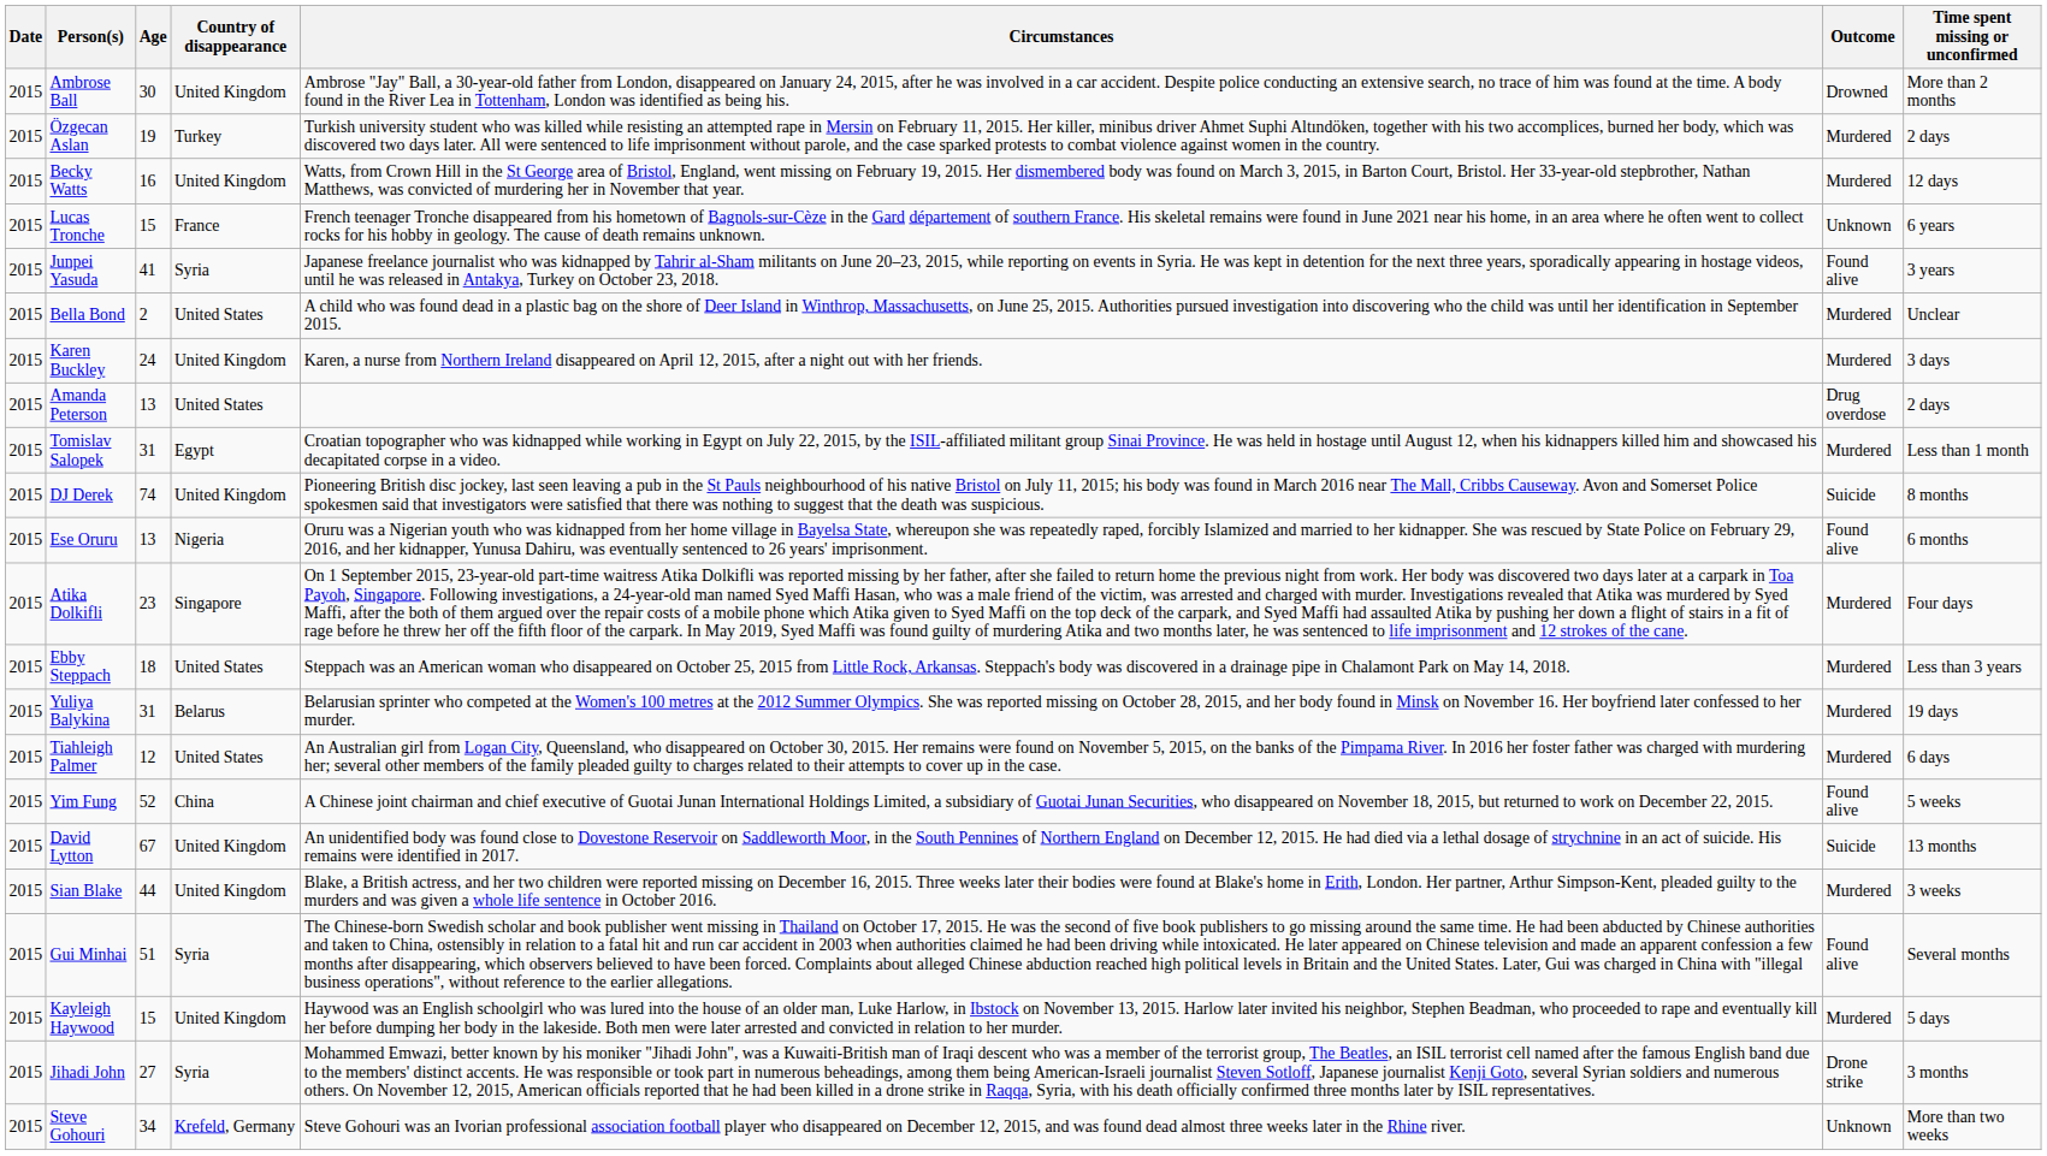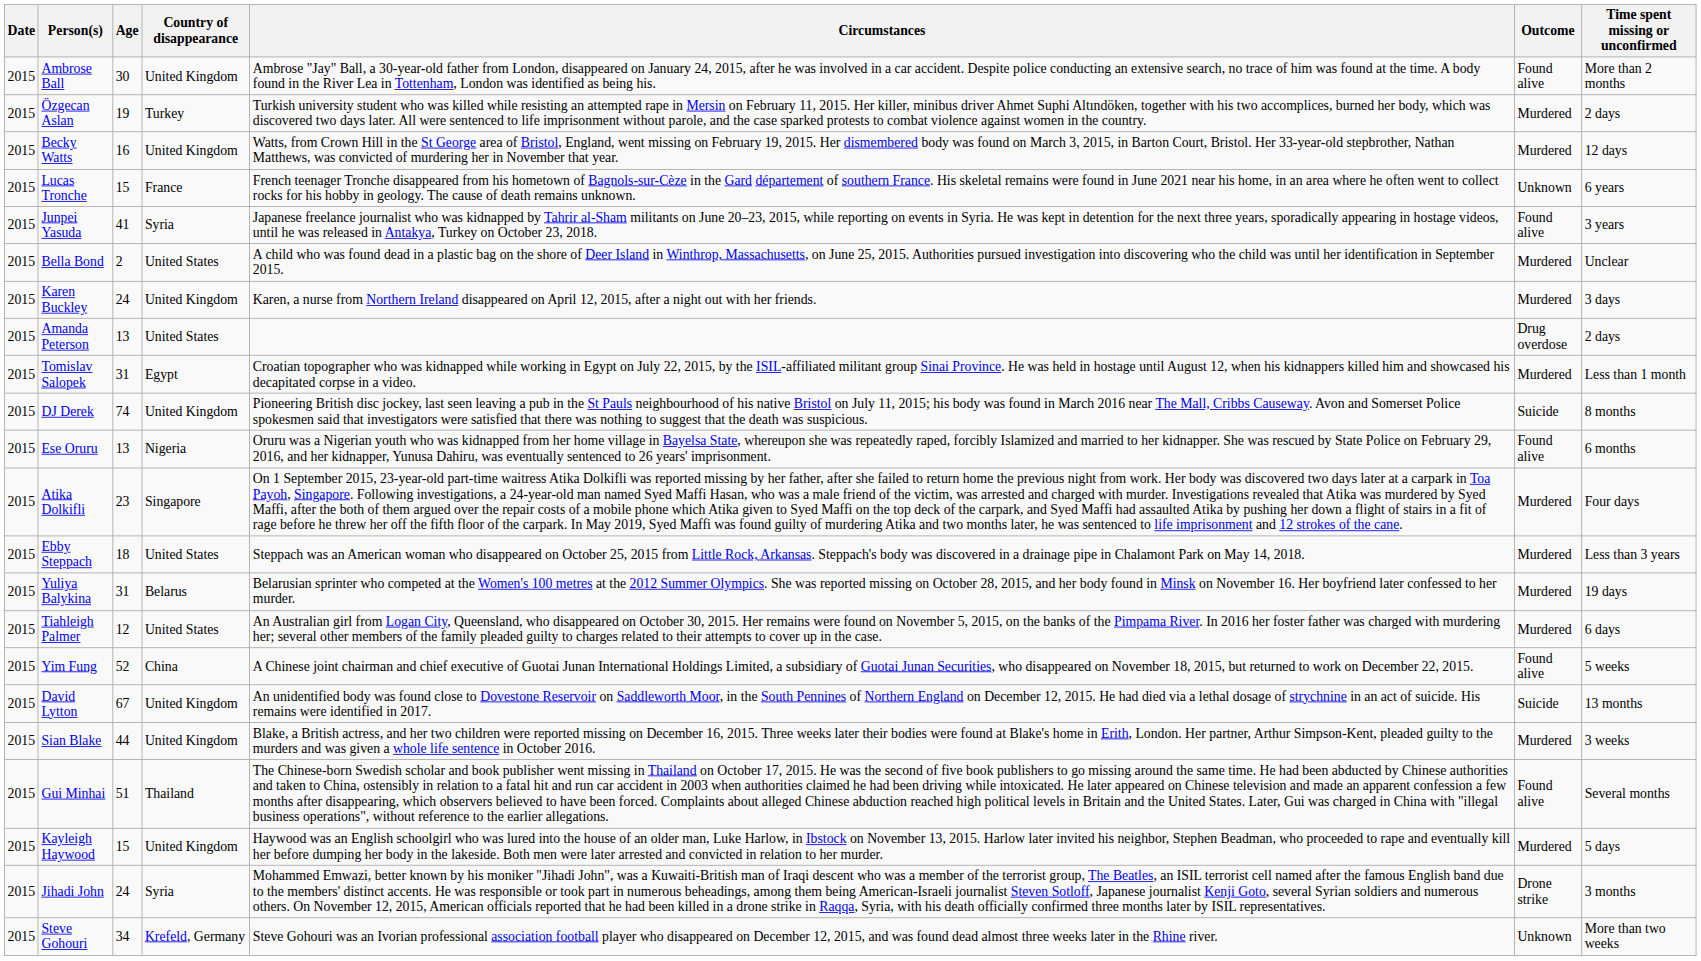 <table class="wikitable sortable zebra">
 <tr>
 <th data-sort-type="isoDate">Date</th>
 <th data-sort-type="text">Person(s)</th>
 <th data-sort-type="text">Age</th>
 <th>Country of disappearance</th>
 <th class="unsortable">Circumstances</th>
 <th data-sort-type="text">Outcome</th>
 <th>Time spent missing or unconfirmed</th>
 </tr>
 <tr>
 <td>2015</td>
 <td><a href='#'>Ambrose Ball</a></td>
 <td data-sort-value="30">30</td>
 <td>United Kingdom</td>
 <td>Ambrose "Jay" Ball, a 30-year-old father from London, disappeared on January 24, 2015, after he was involved in a car accident. Despite police conducting an extensive search, no trace of him was found at the time. A body found in the River Lea in <a href='#'>Tottenham</a>, London was identified as being his.</td>
-<td>Drowned</td>
+<td>Found alive</td>
 <td>More than 2 months</td>
 </tr>
 <tr>
 <td>2015</td>
 <td><a href='#'>Özgecan Aslan</a></td>
 <td>19</td>
 <td>Turkey</td>
 <td>Turkish university student who was killed while resisting an attempted rape in <a href='#'>Mersin</a> on February 11, 2015. Her killer, minibus driver Ahmet Suphi Altındöken, together with his two accomplices, burned her body, which was discovered two days later. All were sentenced to life imprisonment without parole, and the case sparked protests to combat violence against women in the country.</td>
 <td>Murdered</td>
 <td>2 days</td>
 </tr>
 <tr>
 <td data-sort-value="2015-02-19">2015</td>
 <td><a href='#'>Becky Watts</a></td>
 <td data-sort-value="016">16</td>
 <td>United Kingdom</td>
 <td>Watts, from Crown Hill in the <a href='#'>St George</a> area of <a href='#'>Bristol</a>, England, went missing on February 19, 2015. Her <a href='#'>dismembered</a> body was found on March 3, 2015, in Barton Court, Bristol. Her 33-year-old stepbrother, Nathan Matthews, was convicted of murdering her in November that year.</td>
 <td>Murdered</td>
 <td>12 days</td>
 </tr>
 <tr>
 <td data-sort-value="2015-03-18">2015</td>
 <td><a href='#'>Lucas Tronche</a></td>
 <td>15</td>
 <td>France</td>
 <td>French teenager Tronche disappeared from his hometown of <a href='#'>Bagnols-sur-Cèze</a> in the <a href='#'>Gard</a> <a href='#'>département</a> of <a href='#'>southern France</a>. His skeletal remains were found in June 2021 near his home, in an area where he often went to collect rocks for his hobby in geology. The cause of death remains unknown.</td>
 <td>Unknown</td>
 <td>6 years</td>
 </tr>
 <tr>
 <td>2015</td>
 <td><a href='#'>Junpei Yasuda</a></td>
 <td>41</td>
 <td>Syria</td>
 <td>Japanese freelance journalist who was kidnapped by <a href='#'>Tahrir al-Sham</a> militants on June 20–23, 2015, while reporting on events in Syria. He was kept in detention for the next three years, sporadically appearing in hostage videos, until he was released in <a href='#'>Antakya</a>, Turkey on October 23, 2018.</td>
 <td>Found alive</td>
 <td>3 years</td>
 </tr>
 <tr>
 <td data-sort-value="2015-01-01">2015</td>
 <td><a href='#'>Bella Bond</a></td>
 <td data-sort-value="002">2</td>
 <td>United States</td>
 <td>A child who was found dead in a plastic bag on the shore of <a href='#'>Deer Island</a> in <a href='#'>Winthrop, Massachusetts</a>, on June 25, 2015. Authorities pursued investigation into discovering who the child was until her identification in September 2015.</td>
 <td>Murdered</td>
 <td>Unclear</td>
 </tr>
 <tr>
 <td data-sort-value="2015-04-12">2015</td>
 <td><a href='#'>Karen Buckley</a></td>
 <td data-sort-value="024">24</td>
 <td>United Kingdom</td>
 <td>Karen, a nurse from <a href='#'>Northern Ireland</a> disappeared on April 12, 2015, after a night out with her friends.</td>
 <td>Murdered</td>
 <td>3 days</td>
 </tr>
 <tr>
 <td data-sort-value="2015-07-03">2015</td>
 <td><a href='#'>Amanda Peterson</a></td>
 <td data-sort-value="043">13</td>
 <td>United States</td>
 <td></td>
 <td>Drug overdose</td>
 <td>2 days</td>
 </tr>
 <tr>
 <td>2015</td>
 <td><a href='#'>Tomislav Salopek</a></td>
 <td>31</td>
 <td>Egypt</td>
 <td>Croatian topographer who was kidnapped while working in Egypt on July 22, 2015, by the <a href='#'>ISIL</a>-affiliated militant group <a href='#'>Sinai Province</a>. He was held in hostage until August 12, when his kidnappers killed him and showcased his decapitated corpse in a video.</td>
 <td>Murdered</td>
 <td>Less than 1 month</td>
 </tr>
 <tr>
 <td data-sort-value="2015-07-11">2015</td>
 <td><a href='#'>DJ Derek</a></td>
 <td data-sort-value="074">74</td>
 <td>United Kingdom</td>
 <td>Pioneering British disc jockey, last seen leaving a pub in the <a href='#'>St Pauls</a> neighbourhood of his native <a href='#'>Bristol</a> on July 11, 2015; his body was found in March 2016 near <a href='#'>The Mall, Cribbs Causeway</a>. Avon and Somerset Police spokesmen said that investigators were satisfied that there was nothing to suggest that the death was suspicious.</td>
 <td>Suicide</td>
 <td>8 months</td>
 </tr>
 <tr>
 <td>2015</td>
 <td><a href='#'>Ese Oruru</a></td>
 <td>13</td>
 <td>Nigeria</td>
 <td>Oruru was a Nigerian youth who was kidnapped from her home village in <a href='#'>Bayelsa State</a>, whereupon she was repeatedly raped, forcibly Islamized and married to her kidnapper. She was rescued by State Police on February 29, 2016, and her kidnapper, Yunusa Dahiru, was eventually sentenced to 26 years' imprisonment.</td>
 <td>Found alive</td>
 <td>6 months</td>
 </tr>
 <tr>
 <td>2015</td>
 <td><a href='#'>Atika Dolkifli</a></td>
 <td>23</td>
 <td>Singapore</td>
 <td>On 1 September 2015, 23-year-old part-time waitress Atika Dolkifli was reported missing by her father, after she failed to return home the previous night from work. Her body was discovered two days later at a carpark in <a href='#'>Toa Payoh</a>, <a href='#'>Singapore</a>. Following investigations, a 24-year-old man named Syed Maffi Hasan, who was a male friend of the victim, was arrested and charged with murder. Investigations revealed that Atika was murdered by Syed Maffi, after the both of them argued over the repair costs of a mobile phone which Atika given to Syed Maffi on the top deck of the carpark, and Syed Maffi had assaulted Atika by pushing her down a flight of stairs in a fit of rage before he threw her off the fifth floor of the carpark. In May 2019, Syed Maffi was found guilty of murdering Atika and two months later, he was sentenced to <a href='#'>life imprisonment</a> and <a href='#'>12 strokes of the cane</a>.</td>
 <td>Murdered</td>
 <td>Four days</td>
 </tr>
 <tr>
 <td>2015</td>
 <td><a href='#'>Ebby Steppach</a></td>
 <td data-sort-value="018">18</td>
 <td>United States</td>
 <td>Steppach was an American woman who disappeared on October 25, 2015 from <a href='#'>Little Rock, Arkansas</a>. Steppach's body was discovered in a drainage pipe in Chalamont Park on May 14, 2018.</td>
 <td>Murdered</td>
 <td>Less than 3 years</td>
 </tr>
 <tr>
 <td>2015</td>
 <td><a href='#'>Yuliya Balykina</a></td>
 <td>31</td>
 <td>Belarus</td>
 <td>Belarusian sprinter who competed at the <a href='#'>Women's 100 metres</a> at the <a href='#'>2012 Summer Olympics</a>. She was reported missing on October 28, 2015, and her body found in <a href='#'>Minsk</a> on November 16. Her boyfriend later confessed to her murder.</td>
 <td>Murdered</td>
 <td>19 days</td>
 </tr>
 <tr>
 <td data-sort-value="2015-10-30">2015</td>
 <td><a href='#'>Tiahleigh Palmer</a></td>
 <td data-sort-value="012">12</td>
 <td>United States</td>
 <td>An Australian girl from <a href='#'>Logan City</a>, Queensland, who disappeared on October 30, 2015. Her remains were found on November 5, 2015, on the banks of the <a href='#'>Pimpama River</a>. In 2016 her foster father was charged with murdering her; several other members of the family pleaded guilty to charges related to their attempts to cover up in the case.</td>
 <td>Murdered</td>
 <td>6 days</td>
 </tr>
 <tr>
 <td data-sort-value="2015-11-18">2015</td>
 <td><a href='#'>Yim Fung</a></td>
 <td data-sort-value="052">52</td>
 <td>China</td>
 <td>A Chinese joint chairman and chief executive of Guotai Junan International Holdings Limited, a subsidiary of <a href='#'>Guotai Junan Securities</a>, who disappeared on November 18, 2015, but returned to work on December 22, 2015.</td>
 <td>Found alive</td>
 <td>5 weeks</td>
 </tr>
 <tr>
 <td data-sort-value="2015-12-11">2015</td>
 <td><a href='#'>David Lytton</a></td>
 <td data-sort-value="67">67</td>
 <td>United Kingdom</td>
 <td>An unidentified body was found close to <a href='#'>Dovestone Reservoir</a> on <a href='#'>Saddleworth Moor</a>, in the <a href='#'>South Pennines</a> of <a href='#'>Northern England</a> on December 12, 2015. He had died via a lethal dosage of <a href='#'>strychnine</a> in an act of suicide. His remains were identified in 2017.</td>
 <td>Suicide</td>
 <td>13 months</td>
 </tr>
 <tr>
 <td data-sort-value="2015-12-16">2015</td>
 <td><a href='#'>Sian Blake</a></td>
 <td data-sort-value="043">44</td>
 <td>United Kingdom</td>
 <td>Blake, a British actress, and her two children were reported missing on December 16, 2015. Three weeks later their bodies were found at Blake's home in <a href='#'>Erith</a>, London. Her partner, Arthur Simpson-Kent, pleaded guilty to the murders and was given a <a href='#'>whole life sentence</a> in October 2016.</td>
 <td>Murdered</td>
 <td>3 weeks</td>
 </tr>
 <tr>
 <td data-sort-value="2015-10-17">2015</td>
 <td><a href='#'>Gui Minhai</a></td>
 <td data-sort-value="051">51</td>
-<td>Syria</td>
+<td>Thailand</td>
 <td>The Chinese-born Swedish scholar and book publisher went missing in <a href='#'>Thailand</a> on October 17, 2015. He was the second of five book publishers to go missing around the same time. He had been abducted by Chinese authorities and taken to China, ostensibly in relation to a fatal hit and run car accident in 2003 when authorities claimed he had been driving while intoxicated. He later appeared on Chinese television and made an apparent confession a few months after disappearing, which observers believed to have been forced. Complaints about alleged Chinese abduction reached high political levels in Britain and the United States. Later, Gui was charged in China with "illegal business operations", without reference to the earlier allegations.</td>
 <td>Found alive</td>
 <td>Several months</td>
 </tr>
 <tr>
 <td>2015</td>
 <td><a href='#'>Kayleigh Haywood</a></td>
 <td>15</td>
 <td>United Kingdom</td>
 <td>Haywood was an English schoolgirl who was lured into the house of an older man, Luke Harlow, in <a href='#'>Ibstock</a> on November 13, 2015. Harlow later invited his neighbor, Stephen Beadman, who proceeded to rape and eventually kill her before dumping her body in the lakeside. Both men were later arrested and convicted in relation to her murder.</td>
 <td>Murdered</td>
 <td>5 days</td>
 </tr>
 <tr>
 <td>2015</td>
 <td><a href='#'>Jihadi John</a></td>
-<td>27</td>
+<td>24</td>
 <td>Syria</td>
 <td>Mohammed Emwazi, better known by his moniker "Jihadi John", was a Kuwaiti-British man of Iraqi descent who was a member of the terrorist group, <a href='#'>The Beatles</a>, an ISIL terrorist cell named after the famous English band due to the members' distinct accents. He was responsible or took part in numerous beheadings, among them being American-Israeli journalist <a href='#'>Steven Sotloff</a>, Japanese journalist <a href='#'>Kenji Goto</a>, several Syrian soldiers and numerous others. On November 12, 2015, American officials reported that he had been killed in a drone strike in <a href='#'>Raqqa</a>, Syria, with his death officially confirmed three months later by ISIL representatives.</td>
 <td>Drone strike</td>
 <td>3 months</td>
 </tr>
 <tr>
 <td>2015</td>
 <td><a href='#'>Steve Gohouri</a></td>
 <td>34</td>
 <td><a href='#'>Krefeld</a>, Germany</td>
 <td>Steve Gohouri was an Ivorian professional <a href='#'>association football</a> player who disappeared on December 12, 2015, and was found dead almost three weeks later in the <a href='#'>Rhine</a> river.</td>
 <td>Unknown</td>
 <td>More than two weeks</td>
 </tr>
 </table>
